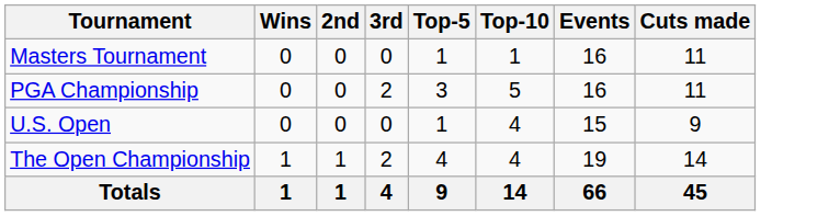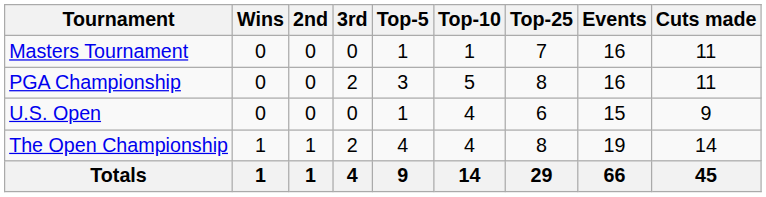 <table class=wikitable style=text-align:center>
 <tr>
 <th>Tournament</th>
 <th>Wins</th>
 <th>2nd</th>
 <th>3rd</th>
 <th>Top-5</th>
 <th>Top-10</th>
+<th>Top-25</th>
 <th>Events</th>
 <th>Cuts made</th>
 </tr>
 <tr>
 <td align=left><a href='#'>Masters Tournament</a></td>
 <td>0</td>
 <td>0</td>
 <td>0</td>
 <td>1</td>
 <td>1</td>
+<td>7</td>
 <td>16</td>
 <td>11</td>
 </tr>
 <tr>
 <td align=left><a href='#'>PGA Championship</a></td>
 <td>0</td>
 <td>0</td>
 <td>2</td>
 <td>3</td>
 <td>5</td>
+<td>8</td>
 <td>16</td>
 <td>11</td>
 </tr>
 <tr>
 <td align=left><a href='#'>U.S. Open</a></td>
 <td>0</td>
 <td>0</td>
 <td>0</td>
 <td>1</td>
 <td>4</td>
+<td>6</td>
 <td>15</td>
 <td>9</td>
 </tr>
 <tr>
 <td align=left><a href='#'>The Open Championship</a></td>
 <td>1</td>
 <td>1</td>
 <td>2</td>
 <td>4</td>
 <td>4</td>
+<td>8</td>
 <td>19</td>
 <td>14</td>
 </tr>
 <tr>
 <th>Totals</th>
 <th>1</th>
 <th>1</th>
 <th>4</th>
 <th>9</th>
 <th>14</th>
+<th>29</th>
 <th>66</th>
 <th>45</th>
 </tr>
 </table>
